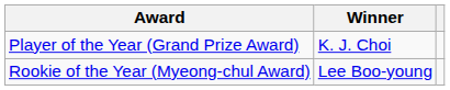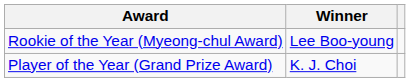 <table class="wikitable">
 <tr>
 <th>Award</th>
 <th>Winner</th>
 <th></th>
 </tr>
 <tr>
+<td><a href='#'>Rookie of the Year (Myeong-chul Award)</a></td>
+<td> <a href='#'>Lee Boo-young</a></td>
+<td></td>
+</tr>
+<tr>
 <td><a href='#'>Player of the Year (Grand Prize Award)</a></td>
 <td> <a href='#'>K. J. Choi</a></td>
 <td></td>
 </tr>
-<tr>
-<td><a href='#'>Rookie of the Year (Myeong-chul Award)</a></td>
-<td> <a href='#'>Lee Boo-young</a></td>
-<td></td>
-</tr>
 </table>
